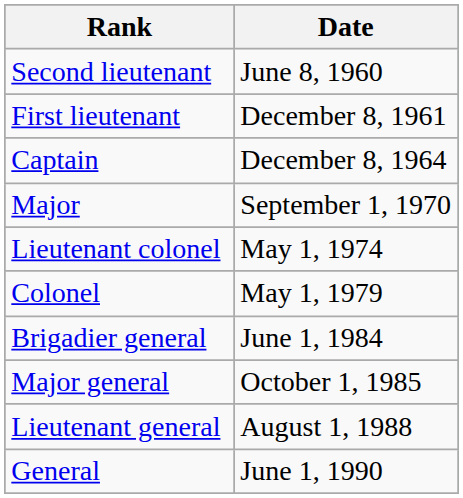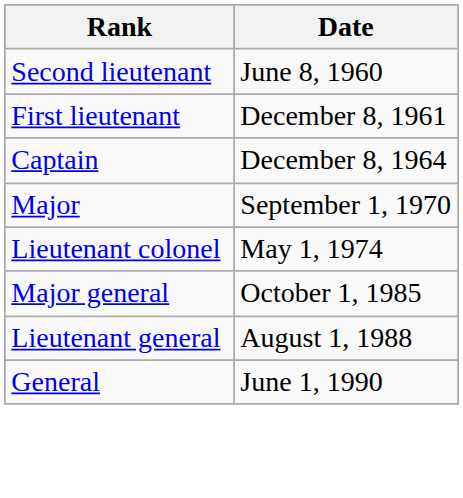 <table class="wikitable">
 <tr>
 <th>Rank</th>
 <th>Date</th>
 </tr>
 <tr>
 <td> <a href='#'>Second lieutenant</a></td>
 <td>June 8, 1960</td>
 </tr>
 <tr>
 <td> <a href='#'>First lieutenant</a></td>
 <td>December 8, 1961</td>
 </tr>
 <tr>
 <td> <a href='#'>Captain</a></td>
 <td>December 8, 1964</td>
 </tr>
 <tr>
 <td> <a href='#'>Major</a></td>
 <td>September 1, 1970</td>
 </tr>
 <tr>
 <td> <a href='#'>Lieutenant colonel</a></td>
 <td>May 1, 1974</td>
 </tr>
 <tr>
-<td> <a href='#'>Colonel</a></td>
-<td>May 1, 1979</td>
-</tr>
-<tr>
-<td> <a href='#'>Brigadier general</a></td>
-<td>June 1, 1984</td>
-</tr>
-<tr>
 <td> <a href='#'>Major general</a></td>
 <td>October 1, 1985</td>
 </tr>
 <tr>
 <td> <a href='#'>Lieutenant general</a> </td>
 <td>August 1, 1988</td>
 </tr>
 <tr>
 <td> <a href='#'>General</a> </td>
 <td>June 1, 1990</td>
 </tr>
 </table>
